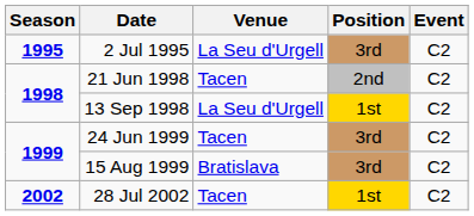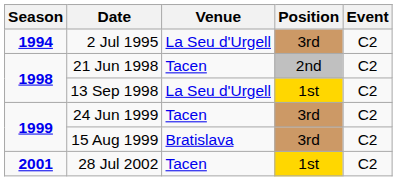 <table class="wikitable" style="text-align:center; font-size:95%;">
 <tr>
 <th>Season</th>
 <th>Date</th>
 <th>Venue</th>
 <th>Position</th>
 <th>Event</th>
 </tr>
 <tr>
-<td><strong><a href='#'>1995</a></strong></td>
+<td><strong><a href='#'>1994</a></strong></td>
 <td align=right>2 Jul 1995</td>
 <td align=left><a href='#'>La Seu d'Urgell</a></td>
 <td bgcolor=cc9966>3rd</td>
 <td>C2</td>
 </tr>
 <tr>
 <td rowspan=2><strong><a href='#'>1998</a></strong></td>
 <td align=right>21 Jun 1998</td>
 <td align=left><a href='#'>Tacen</a></td>
 <td bgcolor=silver>2nd</td>
 <td>C2</td>
 </tr>
 <tr>
 <td align=right>13 Sep 1998</td>
 <td align=left><a href='#'>La Seu d'Urgell</a></td>
 <td bgcolor=gold>1st</td>
 <td>C2</td>
 </tr>
 <tr>
 <td rowspan=2><strong><a href='#'>1999</a></strong></td>
 <td align=right>24 Jun 1999</td>
 <td align=left><a href='#'>Tacen</a></td>
 <td bgcolor=cc9966>3rd</td>
 <td>C2</td>
 </tr>
 <tr>
 <td align=right>15 Aug 1999</td>
 <td align=left><a href='#'>Bratislava</a></td>
 <td bgcolor=cc9966>3rd</td>
 <td>C2</td>
 </tr>
 <tr>
-<td><strong><a href='#'>2002</a></strong></td>
+<td><strong><a href='#'>2001</a></strong></td>
 <td align=right>28 Jul 2002</td>
 <td align=left><a href='#'>Tacen</a></td>
 <td bgcolor=gold>1st</td>
 <td>C2</td>
 </tr>
 </table>
